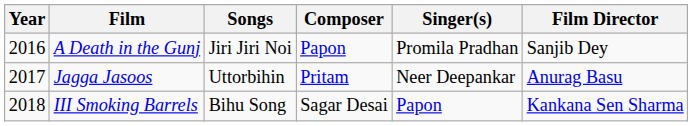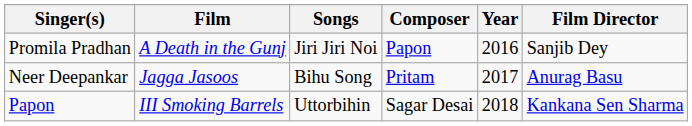 <table class="wikitable">
 <tr style="background:#ccc; text-align:center;">
-<th>Year</th>
+<th>Singer(s)</th>
 <th>Film</th>
 <th>Songs</th>
 <th>Composer</th>
-<th>Singer(s)</th>
+<th>Year</th>
 <th>Film Director</th>
 </tr>
 <tr>
-<td>2016</td>
+<td>Promila Pradhan</td>
 <td><em><a href='#'>A Death in the Gunj</a></em></td>
 <td>Jiri Jiri Noi</td>
 <td><a href='#'>Papon</a></td>
-<td>Promila Pradhan</td>
+<td>2016</td>
 <td>Sanjib Dey</td>
 </tr>
 <tr>
+<td>Neer Deepankar</td>
+<td><em><a href='#'>Jagga Jasoos</a></em></td>
+<td>Bihu Song</td>
+<td><a href='#'>Pritam</a></td>
 <td>2017</td>
-<td><em><a href='#'>Jagga Jasoos</a></em></td>
-<td>Uttorbihin</td>
-<td><a href='#'>Pritam</a></td>
-<td>Neer Deepankar</td>
 <td><a href='#'>Anurag Basu</a></td>
 </tr>
 <tr>
+<td><a href='#'>Papon</a></td>
+<td><em><a href='#'>III Smoking Barrels</a></em></td>
+<td>Uttorbihin</td>
+<td>Sagar Desai</td>
 <td>2018</td>
-<td><em><a href='#'>III Smoking Barrels</a></em></td>
-<td>Bihu Song</td>
-<td>Sagar Desai</td>
-<td><a href='#'>Papon</a></td>
 <td><a href='#'>Kankana Sen Sharma</a></td>
 </tr>
 </table>
